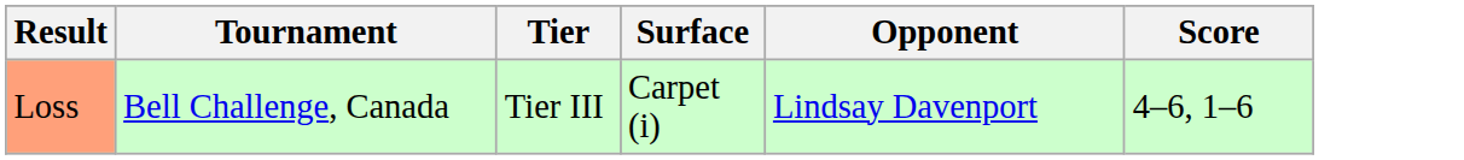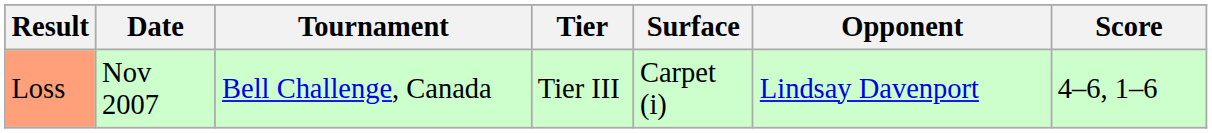 <table class="sortable wikitable">
 <tr>
 <th>Result</th>
+<th width=60>Date</th>
 <th width=170>Tournament</th>
 <th width=50>Tier</th>
 <th width=60>Surface</th>
 <th width=160>Opponent</th>
 <th width=80>Score</th>
 </tr>
 <tr bgcolor="#CCFFCC">
 <td style="background:#ffa07a;">Loss</td>
+<td>Nov 2007</td>
 <td><a href='#'>Bell Challenge</a>, Canada</td>
 <td>Tier III</td>
 <td>Carpet (i)</td>
 <td> <a href='#'>Lindsay Davenport</a></td>
 <td>4–6, 1–6</td>
 </tr>
 </table>
